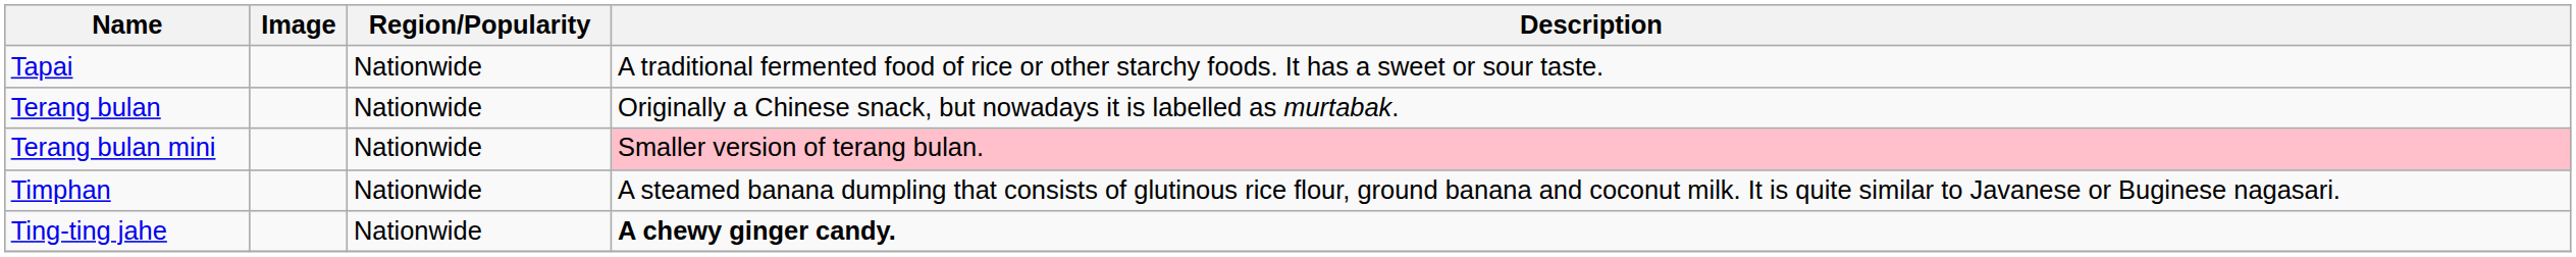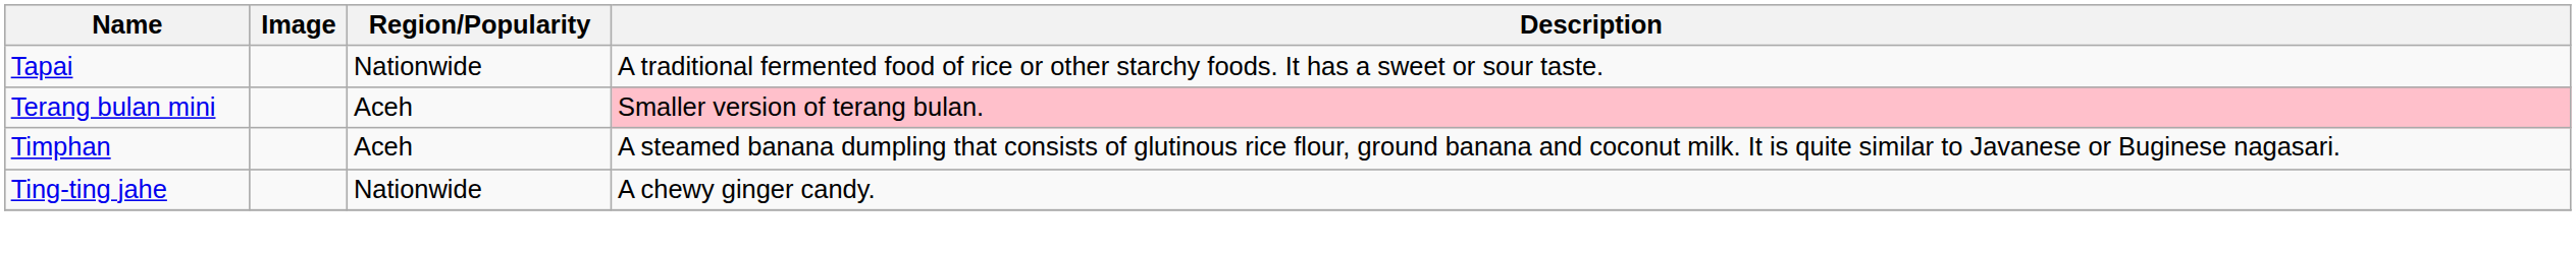 <table class="wikitable sortable" width="100%">
 <tr>
 <th>Name</th>
 <th>Image</th>
 <th>Region/Popularity</th>
 <th>Description</th>
 </tr>
 <tr>
 <td><a href='#'>Tapai</a></td>
 <td></td>
 <td>Nationwide</td>
 <td>A traditional fermented food of rice or other starchy foods. It has a sweet or sour taste.</td>
 </tr>
 <tr>
-<td><a href='#'>Terang bulan</a></td>
-<td></td>
-<td>Nationwide</td>
-<td>Originally a Chinese snack, but nowadays it is labelled as <em>murtabak</em>.</td>
-</tr>
-<tr>
 <td><a href='#'>Terang bulan mini</a></td>
 <td></td>
-<td>Nationwide</td>
+<td>Aceh</td>
 <td style="background: pink;">Smaller version of terang bulan.</td>
 </tr>
 <tr>
 <td><a href='#'>Timphan</a></td>
 <td></td>
-<td>Nationwide</td>
+<td>Aceh</td>
 <td>A steamed banana dumpling that consists of glutinous rice flour, ground banana and coconut milk. It is quite similar to Javanese or Buginese nagasari.</td>
 </tr>
 <tr>
 <td><a href='#'>Ting-ting jahe</a></td>
 <td></td>
 <td>Nationwide</td>
-<td><strong>A chewy ginger candy.</strong></td>
+<td>A chewy ginger candy.</td>
 </tr>
 <tr>
 </tr>
 </table>
